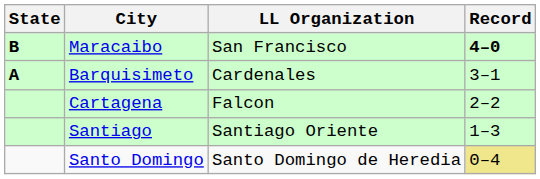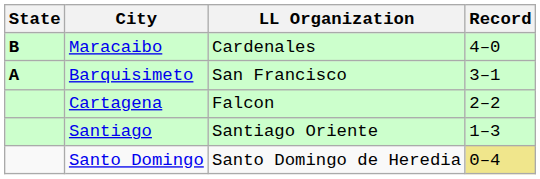 <table class="wikitable">
 <tr>
 <th>State</th>
 <th>City</th>
 <th>LL Organization</th>
 <th>Record</th>
 </tr>
 <tr bgcolor="ccffcc">
 <td><strong> B</strong></td>
 <td><a href='#'>Maracaibo</a></td>
-<td>San Francisco</td>
-<td><strong>4–0</strong></td>
+<td>Cardenales</td>
+<td>4–0</td>
 </tr>
 <tr bgcolor="ccffcc">
 <td><strong> A</strong></td>
 <td><a href='#'>Barquisimeto</a></td>
-<td>Cardenales</td>
+<td>San Francisco</td>
 <td>3–1</td>
 </tr>
 <tr bgcolor="ccffcc">
 <td><strong></strong></td>
 <td><a href='#'>Cartagena</a></td>
 <td>Falcon</td>
 <td>2–2</td>
 </tr>
 <tr bgcolor="ccffcc">
 <td><strong></strong></td>
 <td><a href='#'>Santiago</a></td>
 <td>Santiago Oriente</td>
 <td>1–3</td>
 </tr>
 <tr>
 <td><strong></strong></td>
 <td><a href='#'>Santo Domingo</a></td>
 <td>Santo Domingo de Heredia</td>
 <td style="background: khaki;">0–4</td>
 </tr>
 </table>
